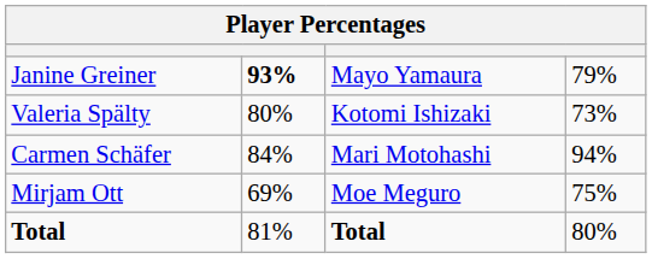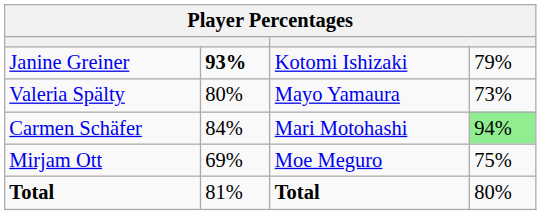 <table class="wikitable">
 <tr>
 <th colspan=4 width=400>Player Percentages</th>
 </tr>
 <tr>
 <th colspan=2 width=200></th>
 <th colspan=2 width=200></th>
 </tr>
 <tr>
 <td><a href='#'>Janine Greiner</a></td>
 <td><strong>93%</strong></td>
-<td><a href='#'>Mayo Yamaura</a></td>
+<td><a href='#'>Kotomi Ishizaki</a></td>
 <td>79%</td>
 </tr>
 <tr>
 <td><a href='#'>Valeria Spälty</a></td>
 <td>80%</td>
-<td><a href='#'>Kotomi Ishizaki</a></td>
+<td><a href='#'>Mayo Yamaura</a></td>
 <td>73%</td>
 </tr>
 <tr>
 <td><a href='#'>Carmen Schäfer</a></td>
 <td>84%</td>
 <td><a href='#'>Mari Motohashi</a></td>
-<td>94%</td>
+<td style="background: lightgreen;">94%</td>
 </tr>
 <tr>
 <td><a href='#'>Mirjam Ott</a></td>
 <td>69%</td>
 <td><a href='#'>Moe Meguro</a></td>
 <td>75%</td>
 </tr>
 <tr>
 <td><strong>Total</strong></td>
 <td>81%</td>
 <td><strong>Total</strong></td>
 <td>80%</td>
 </tr>
 </table>
